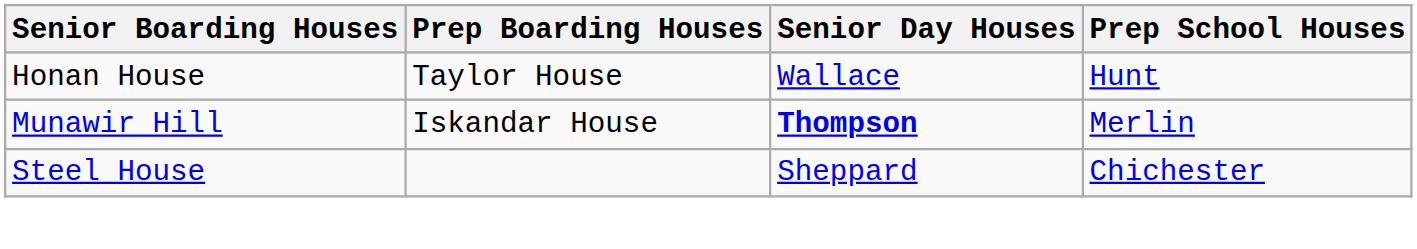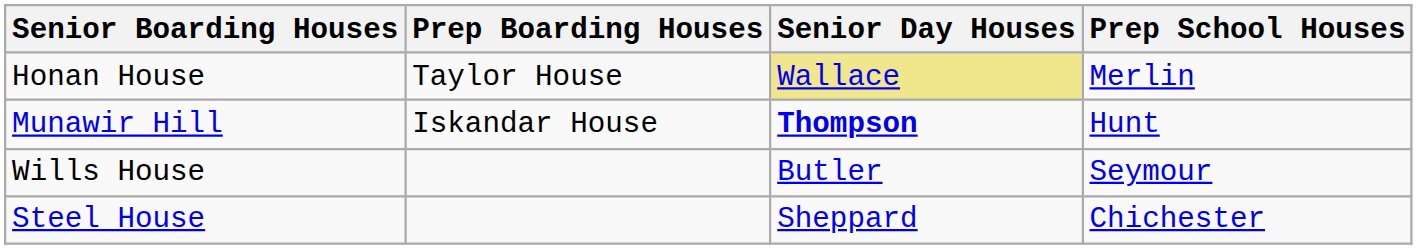 <table class="wikitable">
 <tr>
 <th>Senior Boarding Houses</th>
 <th>Prep Boarding Houses</th>
 <th>Senior Day Houses</th>
 <th>Prep School Houses</th>
 </tr>
 <tr>
 <td>Honan House</td>
 <td>Taylor House</td>
-<td><a href='#'>Wallace</a></td>
-<td><a href='#'>Hunt</a></td>
+<td style="background: khaki;"><a href='#'>Wallace</a></td>
+<td><a href='#'>Merlin</a></td>
 </tr>
 <tr>
 <td><a href='#'>Munawir Hill</a></td>
 <td>Iskandar House</td>
 <td><strong><a href='#'>Thompson</a></strong></td>
-<td><a href='#'>Merlin</a></td>
+<td><a href='#'>Hunt</a></td>
+</tr>
+<tr>
+<td>Wills House</td>
+<td></td>
+<td><a href='#'>Butler</a></td>
+<td><a href='#'>Seymour</a></td>
 </tr>
 <tr>
 <td><a href='#'>Steel House</a></td>
 <td></td>
 <td><a href='#'>Sheppard</a></td>
 <td><a href='#'>Chichester</a></td>
 </tr>
 </table>
